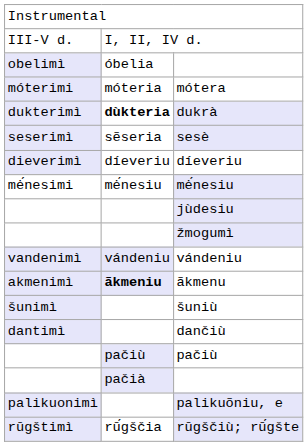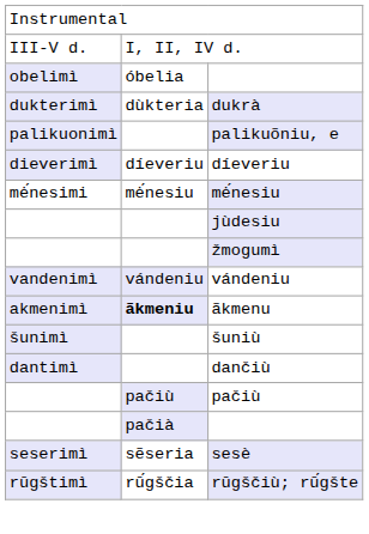 <table class=wikitable style="background: #FFFFFF; line-height: 1.3em;">
 <tr>
 <td colspan=3>Instrumental</td>
 </tr>
 <tr>
 <td>III-V d.</td>
 <td colspan=2>I, II, IV d.</td>
 </tr>
 <tr>
 <td style="background: #E6E6FA">obelimì</td>
 <td>óbelia</td>
 <td></td>
 </tr>
 <tr>
-<td style="background: #E6E6FA">móterimi</td>
-<td>móteria</td>
-<td>mótera</td>
-</tr>
-<tr>
 <td style="background: #E6E6FA">dukterimì</td>
-<td><strong>dùkteria</strong></td>
+<td>dùkteria</td>
 <td style="background: #E6E6FA">dukrà</td>
 </tr>
 <tr>
-<td style="background: #E6E6FA">seserimì</td>
-<td>sẽseria</td>
-<td style="background: #E6E6FA">sesè</td>
+<td style="background: #E6E6FA">palikuonimì</td>
+<td></td>
+<td style="background: #E6E6FA">palikuõniu, e</td>
 </tr>
 <tr>
 <td style="background: #E6E6FA">dieverimì</td>
 <td>díeveriu</td>
 <td>díeveriu</td>
 </tr>
 <tr>
 <td>mė́nesimi</td>
 <td>mė́nesiu</td>
 <td style="background: #E6E6FA">mė́nesiu</td>
 </tr>
 <tr>
 <td></td>
 <td></td>
 <td style="background: #E6E6FA">jùdesiu</td>
 </tr>
 <tr>
 <td></td>
 <td></td>
 <td style="background: #E6E6FA">žmogumì</td>
 </tr>
 <tr>
 <td style="background: #E6E6FA">vandenimì</td>
 <td style="background: #E6E6FA">vándeniu</td>
 <td>vándeniu</td>
 </tr>
 <tr>
 <td style="background: #E6E6FA">akmenimì</td>
 <td style="background: #E6E6FA"><strong>ãkmeniu</strong></td>
 <td>ãkmenu</td>
 </tr>
 <tr>
 <td style="background: #E6E6FA">šunimì</td>
 <td></td>
 <td>šuniù</td>
 </tr>
 <tr>
 <td style="background: #E6E6FA">dantimì</td>
 <td></td>
 <td>dančiù</td>
 </tr>
 <tr>
 <td></td>
 <td style="background: #E6E6FA">pačiù</td>
 <td>pačiù</td>
 </tr>
 <tr>
 <td></td>
 <td style="background: #E6E6FA">pačià</td>
 <td></td>
 </tr>
 <tr>
-<td style="background: #E6E6FA">palikuonimì</td>
-<td></td>
-<td style="background: #E6E6FA">palikuõniu, e</td>
+<td style="background: #E6E6FA">seserimì</td>
+<td>sẽseria</td>
+<td style="background: #E6E6FA">sesè</td>
 </tr>
 <tr>
 <td style="background: #E6E6FA">rūgštimì</td>
 <td>rū́gščia</td>
 <td style="background: #E6E6FA">rūgščiù; rū́gšte</td>
 </tr>
 </table>
